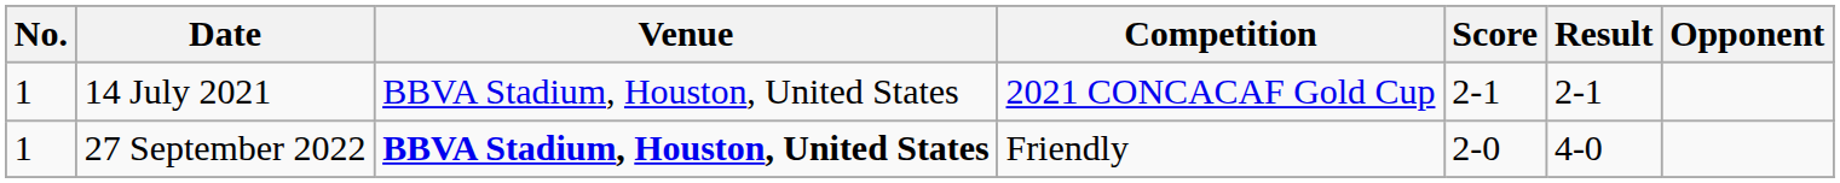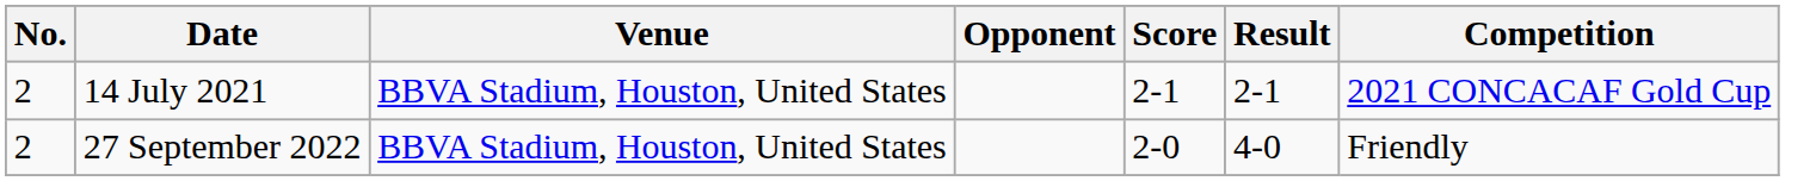 <table class="wikitable sortable">
 <tr>
 <th>No.</th>
 <th>Date</th>
 <th>Venue</th>
-<th>Competition</th>
+<th>Opponent</th>
 <th>Score</th>
 <th>Result</th>
-<th>Opponent</th>
+<th>Competition</th>
 </tr>
 <tr>
-<td>1</td>
+<td>2</td>
 <td>14 July 2021</td>
 <td><a href='#'>BBVA Stadium</a>, <a href='#'>Houston</a>, United States</td>
-<td><a href='#'>2021 CONCACAF Gold Cup</a></td>
+<td></td>
 <td>2-1</td>
 <td>2-1</td>
-<td></td>
+<td><a href='#'>2021 CONCACAF Gold Cup</a></td>
 </tr>
 <tr>
-<td>1</td>
+<td>2</td>
 <td>27 September 2022</td>
-<td><strong><a href='#'>BBVA Stadium</a>, <a href='#'>Houston</a>, United States</strong></td>
-<td>Friendly</td>
+<td><a href='#'>BBVA Stadium</a>, <a href='#'>Houston</a>, United States</td>
+<td></td>
 <td>2-0</td>
 <td>4-0</td>
-<td></td>
+<td>Friendly</td>
 </tr>
 </table>
